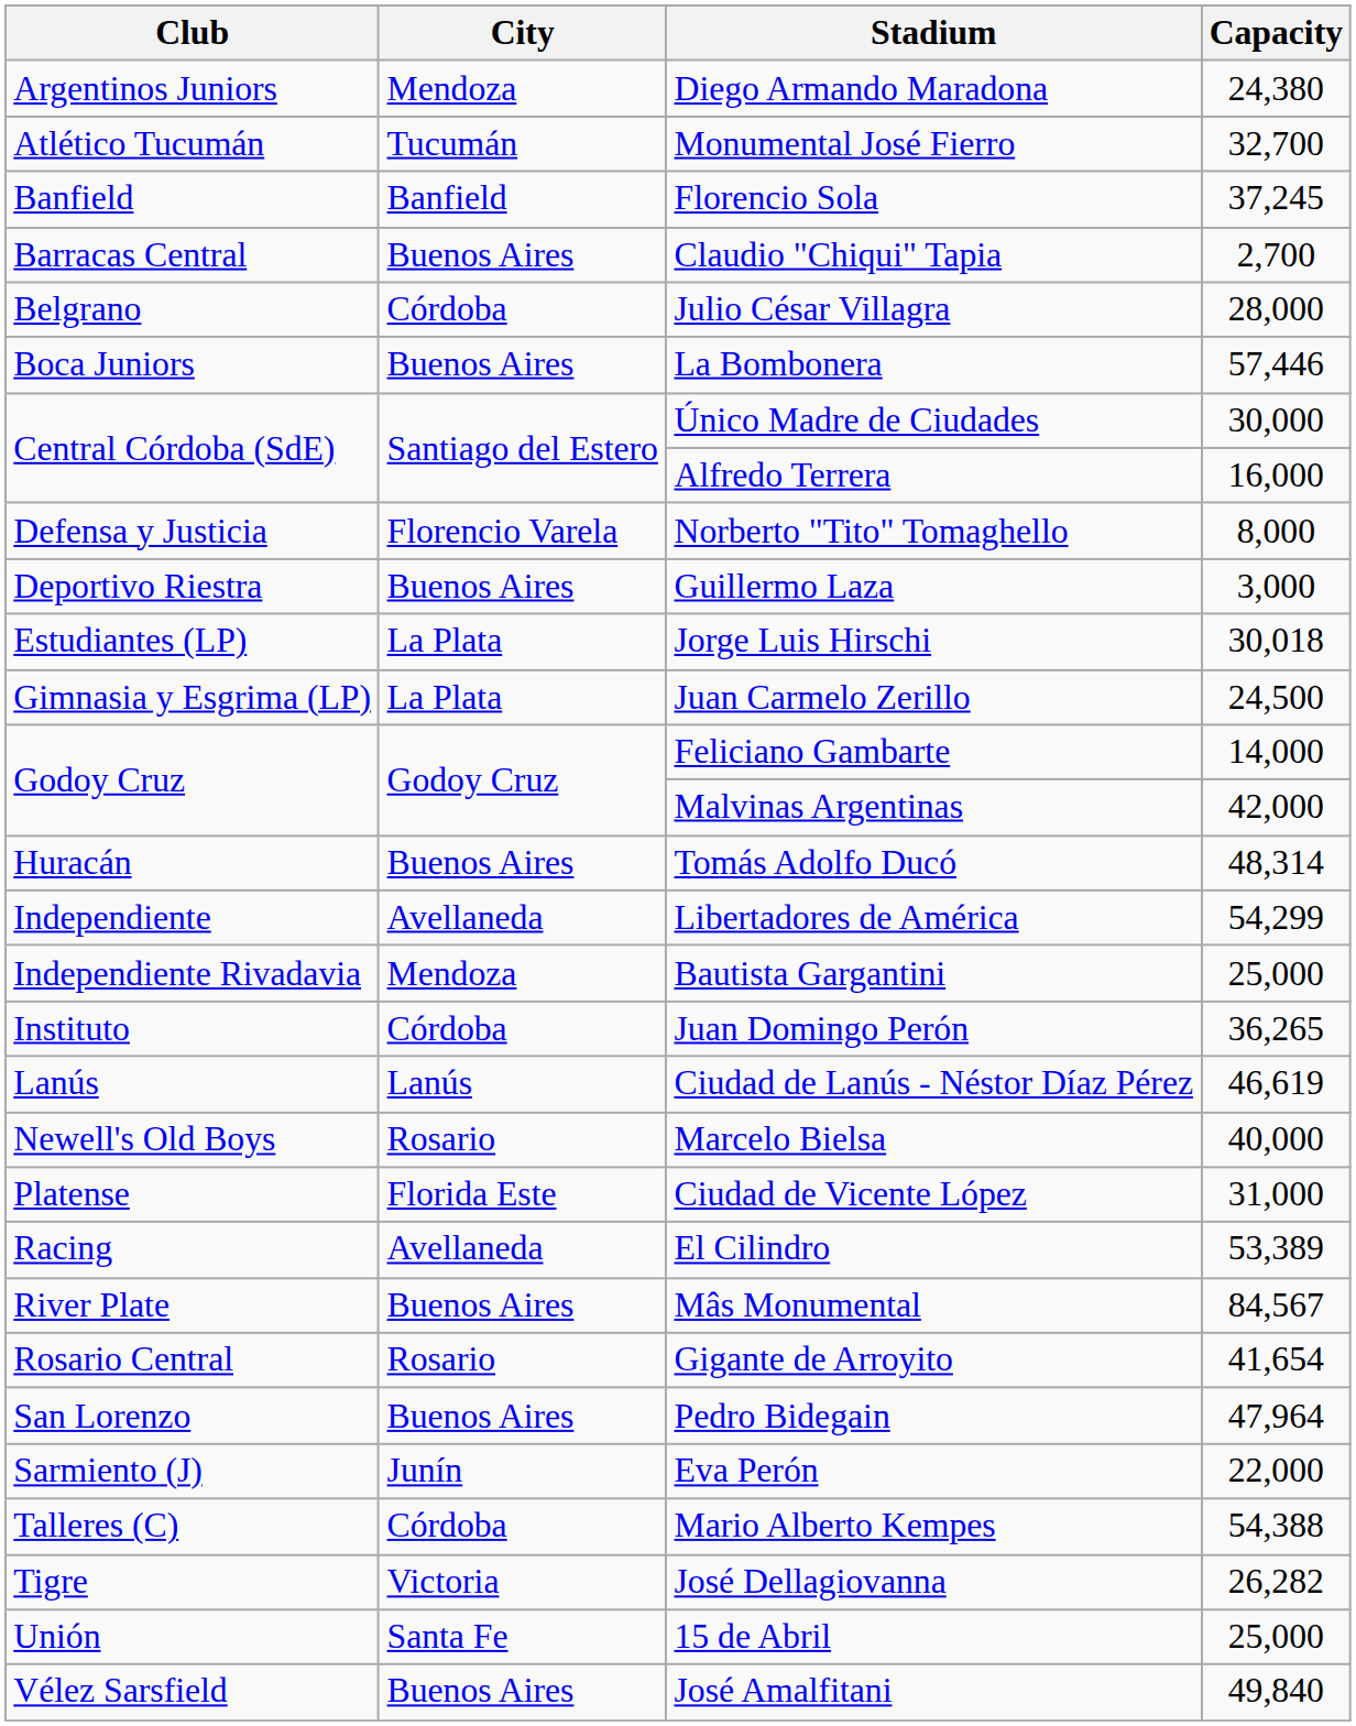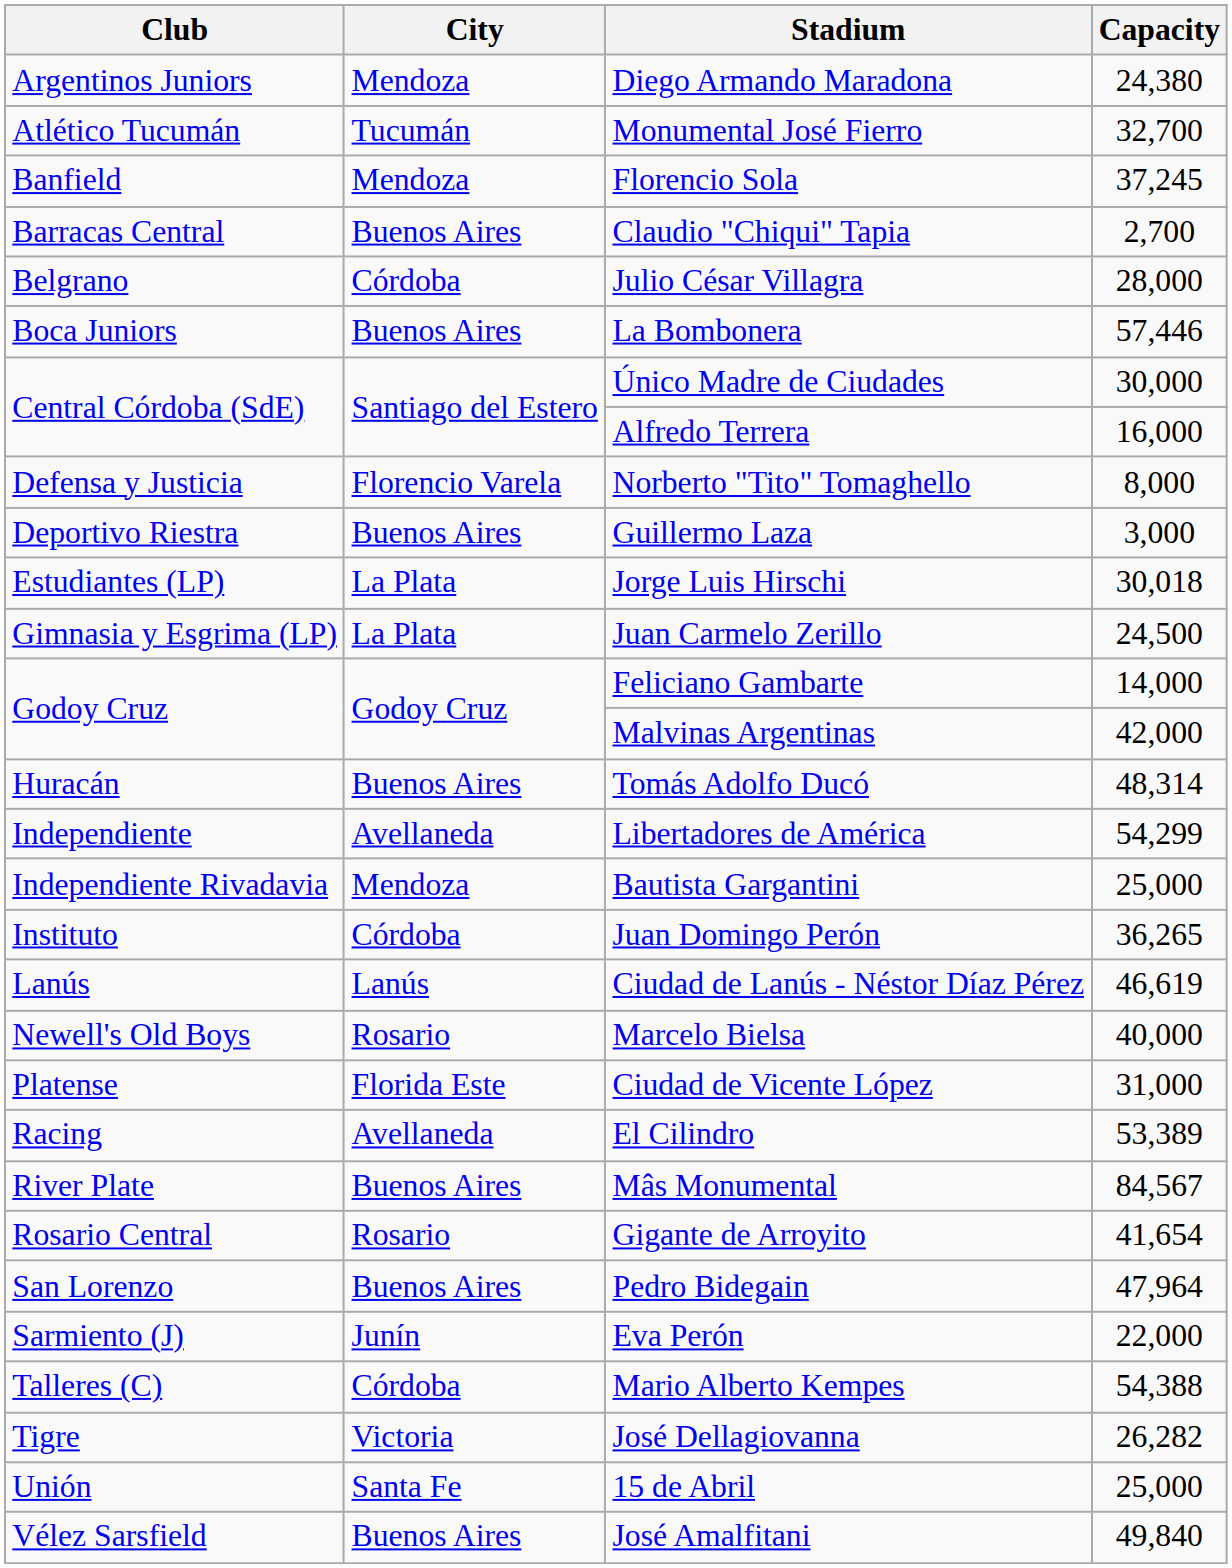 <table class="wikitable sortable">
 <tr>
 <th>Club</th>
 <th>City</th>
 <th>Stadium</th>
 <th>Capacity</th>
 </tr>
 <tr>
 <td><a href='#'>Argentinos Juniors</a></td>
 <td><a href='#'>Mendoza</a></td>
 <td><a href='#'>Diego Armando Maradona</a></td>
 <td align="center">24,380</td>
 </tr>
 <tr>
 <td><a href='#'>Atlético Tucumán</a></td>
 <td><a href='#'>Tucumán</a></td>
 <td><a href='#'>Monumental José Fierro</a></td>
 <td align="center">32,700</td>
 </tr>
 <tr>
 <td><a href='#'>Banfield</a></td>
-<td><a href='#'>Banfield</a></td>
+<td><a href='#'>Mendoza</a></td>
 <td><a href='#'>Florencio Sola</a></td>
 <td align="center">37,245</td>
 </tr>
 <tr>
 <td><a href='#'>Barracas Central</a></td>
 <td><a href='#'>Buenos Aires</a></td>
 <td><a href='#'>Claudio "Chiqui" Tapia</a></td>
 <td align="center">2,700</td>
 </tr>
 <tr>
 <td><a href='#'>Belgrano</a></td>
 <td><a href='#'>Córdoba</a></td>
 <td><a href='#'>Julio César Villagra</a></td>
 <td align="center">28,000</td>
 </tr>
 <tr>
 <td><a href='#'>Boca Juniors</a></td>
 <td><a href='#'>Buenos Aires</a></td>
 <td><a href='#'>La Bombonera</a></td>
 <td align="center">57,446</td>
 </tr>
 <tr>
 <td rowspan=2><a href='#'>Central Córdoba (SdE)</a></td>
 <td rowspan=2><a href='#'>Santiago del Estero</a></td>
 <td><a href='#'>Único Madre de Ciudades</a></td>
 <td align="center">30,000</td>
 </tr>
 <tr>
 <td><a href='#'>Alfredo Terrera</a></td>
 <td align="center">16,000</td>
 </tr>
 <tr>
 <td><a href='#'>Defensa y Justicia</a></td>
 <td><a href='#'>Florencio Varela</a></td>
 <td><a href='#'>Norberto "Tito" Tomaghello</a></td>
 <td align="center">8,000</td>
 </tr>
 <tr>
 <td><a href='#'>Deportivo Riestra</a></td>
 <td><a href='#'>Buenos Aires</a></td>
 <td><a href='#'>Guillermo Laza</a></td>
 <td align="center">3,000</td>
 </tr>
 <tr>
 <td><a href='#'>Estudiantes (LP)</a></td>
 <td><a href='#'>La Plata</a></td>
 <td><a href='#'>Jorge Luis Hirschi</a></td>
 <td align="center">30,018</td>
 </tr>
 <tr>
 <td><a href='#'>Gimnasia y Esgrima (LP)</a></td>
 <td><a href='#'>La Plata</a></td>
 <td><a href='#'>Juan Carmelo Zerillo</a></td>
 <td align="center">24,500</td>
 </tr>
 <tr>
 <td rowspan=2><a href='#'>Godoy Cruz</a></td>
 <td rowspan=2><a href='#'>Godoy Cruz</a></td>
 <td><a href='#'>Feliciano Gambarte</a></td>
 <td align="center">14,000</td>
 </tr>
 <tr>
 <td><a href='#'>Malvinas Argentinas</a></td>
 <td align="center">42,000</td>
 </tr>
 <tr>
 <td><a href='#'>Huracán</a></td>
 <td><a href='#'>Buenos Aires</a></td>
 <td><a href='#'>Tomás Adolfo Ducó</a></td>
 <td align="center">48,314</td>
 </tr>
 <tr>
 <td><a href='#'>Independiente</a></td>
 <td><a href='#'>Avellaneda</a></td>
 <td><a href='#'>Libertadores de América</a></td>
 <td align="center">54,299</td>
 </tr>
 <tr>
 <td><a href='#'>Independiente Rivadavia</a></td>
 <td><a href='#'>Mendoza</a></td>
 <td><a href='#'>Bautista Gargantini</a></td>
 <td align="center">25,000</td>
 </tr>
 <tr>
 <td><a href='#'>Instituto</a></td>
 <td><a href='#'>Córdoba</a></td>
 <td><a href='#'>Juan Domingo Perón</a></td>
 <td align="center">36,265</td>
 </tr>
 <tr>
 <td><a href='#'>Lanús</a></td>
 <td><a href='#'>Lanús</a></td>
 <td><a href='#'>Ciudad de Lanús - Néstor Díaz Pérez</a></td>
 <td align="center">46,619</td>
 </tr>
 <tr>
 <td><a href='#'>Newell's Old Boys</a></td>
 <td><a href='#'>Rosario</a></td>
 <td><a href='#'>Marcelo Bielsa</a></td>
 <td align="center">40,000</td>
 </tr>
 <tr>
 <td><a href='#'>Platense</a></td>
 <td><a href='#'>Florida Este</a></td>
 <td><a href='#'>Ciudad de Vicente López</a></td>
 <td align="center">31,000</td>
 </tr>
 <tr>
 <td><a href='#'>Racing</a></td>
 <td><a href='#'>Avellaneda</a></td>
 <td><a href='#'>El Cilindro</a></td>
 <td align="center">53,389</td>
 </tr>
 <tr>
 <td><a href='#'>River Plate</a></td>
 <td><a href='#'>Buenos Aires</a></td>
 <td><a href='#'>Mâs Monumental</a></td>
 <td align="center">84,567</td>
 </tr>
 <tr>
 <td><a href='#'>Rosario Central</a></td>
 <td><a href='#'>Rosario</a></td>
 <td><a href='#'>Gigante de Arroyito</a></td>
 <td align="center">41,654</td>
 </tr>
 <tr>
 <td><a href='#'>San Lorenzo</a></td>
 <td><a href='#'>Buenos Aires</a></td>
 <td><a href='#'>Pedro Bidegain</a></td>
 <td align="center">47,964</td>
 </tr>
 <tr>
 <td><a href='#'>Sarmiento (J)</a></td>
 <td><a href='#'>Junín</a></td>
 <td><a href='#'>Eva Perón</a></td>
 <td align="center">22,000</td>
 </tr>
 <tr>
 <td><a href='#'>Talleres (C)</a></td>
 <td><a href='#'>Córdoba</a></td>
 <td><a href='#'>Mario Alberto Kempes</a></td>
 <td align="center">54,388</td>
 </tr>
 <tr>
 <td><a href='#'>Tigre</a></td>
 <td><a href='#'>Victoria</a></td>
 <td><a href='#'>José Dellagiovanna</a></td>
 <td align="center">26,282</td>
 </tr>
 <tr>
 <td><a href='#'>Unión</a></td>
 <td><a href='#'>Santa Fe</a></td>
 <td><a href='#'>15 de Abril</a></td>
 <td align="center">25,000</td>
 </tr>
 <tr>
 <td><a href='#'>Vélez Sarsfield</a></td>
 <td><a href='#'>Buenos Aires</a></td>
 <td><a href='#'>José Amalfitani</a></td>
 <td align="center">49,840</td>
 </tr>
 </table>
